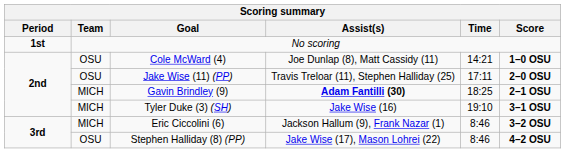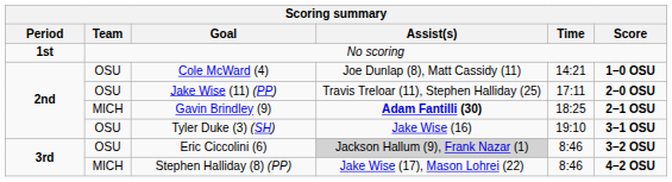 <table style="width:100%;" class="wikitable">
 <tr>
 <th colspan=6>Scoring summary</th>
 </tr>
 <tr>
 <th style="width:12%;">Period</th>
 <th style="width:7%;">Team</th>
 <th style="width:28%;">Goal</th>
 <th style="width:35%;">Assist(s)</th>
 <th style="width:7%;">Time</th>
 <th style="width:11%;">Score</th>
 </tr>
 <tr>
 <td align=center><strong>1st</strong></td>
 <td colspan="5" align=center><em>No scoring</em></td>
 </tr>
 <tr>
 <td align=center rowspan="4"><strong>2nd</strong></td>
 <td align=center>OSU</td>
 <td align=center><a href='#'>Cole McWard</a> (4)</td>
 <td align=center>Joe Dunlap (8), Matt Cassidy (11)</td>
 <td align=center>14:21</td>
 <td align=center><strong>1–0 OSU</strong></td>
 </tr>
 <tr>
 <td align=center>OSU</td>
 <td align=center><a href='#'>Jake Wise</a> (11) <em>(<a href='#'>PP</a>)</em></td>
 <td align=center>Travis Treloar (11), Stephen Halliday (25)</td>
 <td align=center>17:11</td>
 <td align=center><strong>2–0 OSU</strong></td>
 </tr>
 <tr>
 <td align=center>MICH</td>
 <td align=center><a href='#'>Gavin Brindley</a> (9)</td>
 <td align=center><strong><a href='#'>Adam Fantilli</a> (30)</strong></td>
 <td align=center>18:25</td>
 <td align=center><strong>2–1 OSU</strong></td>
 </tr>
 <tr>
-<td align=center>MICH</td>
+<td align=center>OSU</td>
 <td align=center>Tyler Duke (3) <em>(<a href='#'>SH</a>)</em></td>
 <td align=center><a href='#'>Jake Wise</a> (16)</td>
 <td align=center>19:10</td>
 <td align=center><strong>3–1 OSU</strong></td>
 </tr>
 <tr>
 <td align=center rowspan="2"><strong>3rd</strong></td>
-<td align=center>MICH</td>
+<td align=center>OSU</td>
 <td align=center>Eric Ciccolini (6)</td>
-<td align=center>Jackson Hallum (9), <a href='#'>Frank Nazar</a> (1)</td>
+<td align=center style="background: lightgrey;">Jackson Hallum (9), <a href='#'>Frank Nazar</a> (1)</td>
 <td align=center>8:46</td>
 <td align=center><strong>3–2 OSU</strong></td>
 </tr>
 <tr>
-<td align=center>OSU</td>
+<td align=center>MICH</td>
 <td align=center>Stephen Halliday (8) <em>(PP)</em></td>
 <td align=center><a href='#'>Jake Wise</a> (17), <a href='#'>Mason Lohrei</a> (22)</td>
 <td align=center>8:46</td>
 <td align=center><strong>4–2 OSU</strong></td>
 </tr>
 </table>
